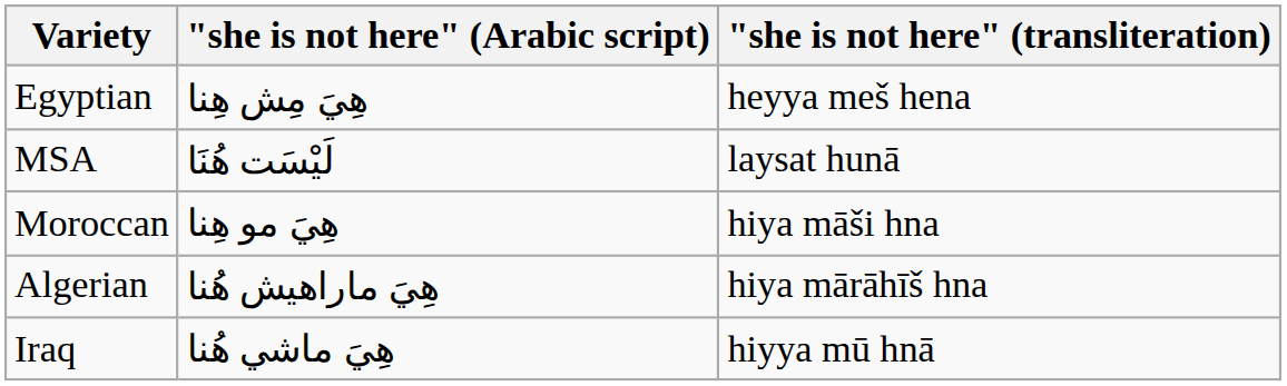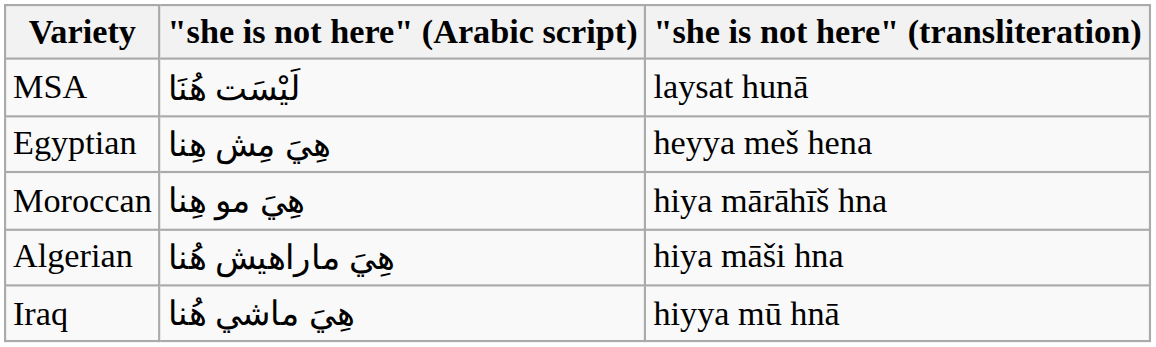 <table class="wikitable">
 <tr>
 <th>Variety</th>
 <th>"she is not here" (Arabic script)</th>
 <th>"she is not here" (transliteration)</th>
 </tr>
 <tr>
+<td>MSA</td>
+<td>لَيْسَت هُنَا</td>
+<td>laysat hunā</td>
+</tr>
+<tr>
 <td>Egyptian</td>
 <td>هِيَ مِش هِنا</td>
 <td>heyya meš hena</td>
 </tr>
 <tr>
-<td>MSA</td>
-<td>لَيْسَت هُنَا</td>
-<td>laysat hunā</td>
-</tr>
-<tr>
 <td>Moroccan</td>
 <td>هِيَ مو هِنا</td>
-<td>hiya māši hna</td>
+<td>hiya mārāhīš hna</td>
 </tr>
 <tr>
 <td>Algerian</td>
 <td>هِيَ ماراهيش هُنا</td>
-<td>hiya mārāhīš hna</td>
+<td>hiya māši hna</td>
 </tr>
 <tr>
 <td>Iraq</td>
 <td>هِيَ ماشي هُنا</td>
 <td>hiyya mū hnā</td>
 </tr>
 </table>
